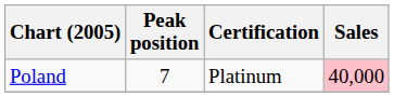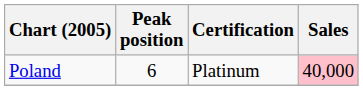 <table class="wikitable">
 <tr>
 <th align="left">Chart (2005)</th>
 <th align="center">Peak<br>position</th>
 <th align="center">Certification</th>
 <th align="center">Sales</th>
 </tr>
 <tr>
 <td align="left"><a href='#'>Poland</a></td>
-<td align="center">7</td>
+<td align="center">6</td>
 <td align="left">Platinum</td>
 <td align="left" style="background: pink;">40,000</td>
 </tr>
 <tr>
 </tr>
 </table>
